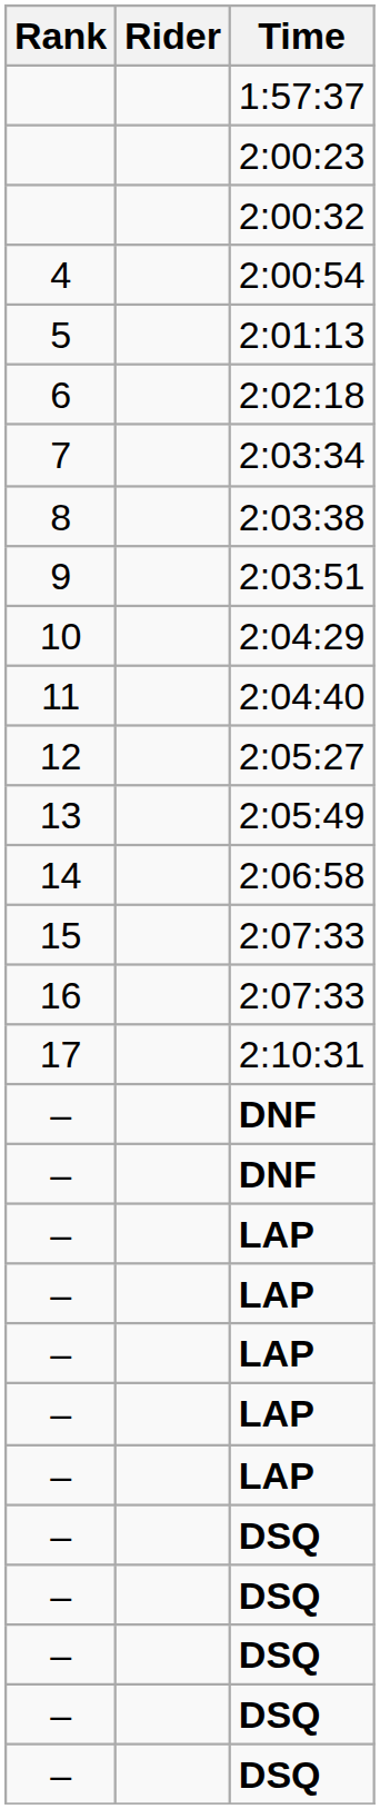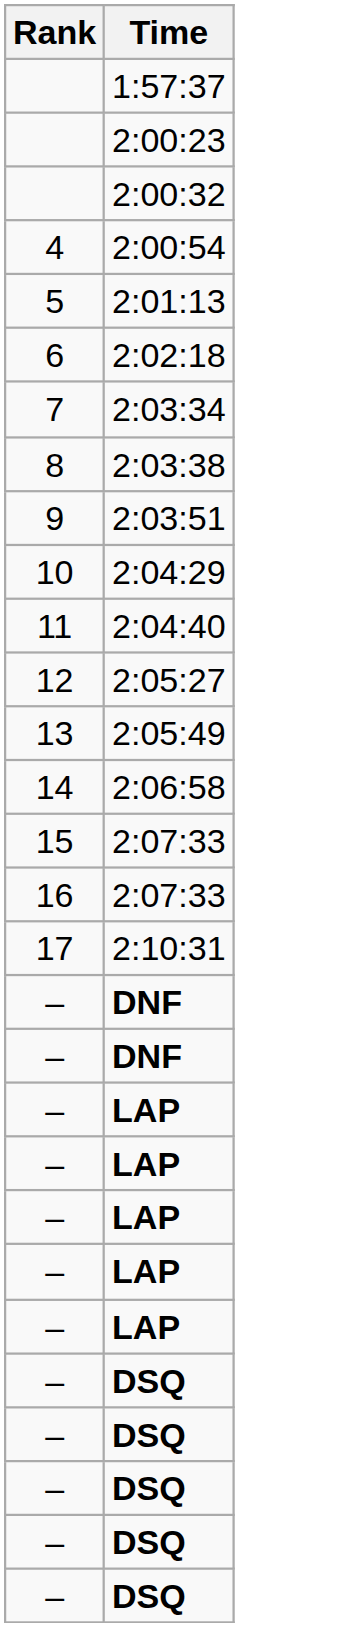 <table class="wikitable" style="font-size:95%" style="width:35em;">
 <tr>
 <th>Rank</th>
-<th>Rider</th>
 <th>Time</th>
 </tr>
 <tr>
 <td align=center></td>
-<td></td>
 <td>1:57:37</td>
 </tr>
 <tr>
 <td align=center></td>
-<td></td>
 <td>2:00:23</td>
 </tr>
 <tr>
 <td align=center></td>
-<td></td>
 <td>2:00:32</td>
 </tr>
 <tr>
 <td align=center>4</td>
-<td></td>
 <td>2:00:54</td>
 </tr>
 <tr>
 <td align=center>5</td>
-<td></td>
 <td>2:01:13</td>
 </tr>
 <tr>
 <td align=center>6</td>
-<td></td>
 <td>2:02:18</td>
 </tr>
 <tr>
 <td align=center>7</td>
-<td></td>
 <td>2:03:34</td>
 </tr>
 <tr>
 <td align=center>8</td>
-<td></td>
 <td>2:03:38</td>
 </tr>
 <tr>
 <td align=center>9</td>
-<td></td>
 <td>2:03:51</td>
 </tr>
 <tr>
 <td align=center>10</td>
-<td></td>
 <td>2:04:29</td>
 </tr>
 <tr>
 <td align=center>11</td>
-<td></td>
 <td>2:04:40</td>
 </tr>
 <tr>
 <td align=center>12</td>
-<td></td>
 <td>2:05:27</td>
 </tr>
 <tr>
 <td align=center>13</td>
-<td></td>
 <td>2:05:49</td>
 </tr>
 <tr>
 <td align=center>14</td>
-<td></td>
 <td>2:06:58</td>
 </tr>
 <tr>
 <td align=center>15</td>
-<td></td>
 <td>2:07:33</td>
 </tr>
 <tr>
 <td align=center>16</td>
-<td></td>
 <td>2:07:33</td>
 </tr>
 <tr>
 <td align=center>17</td>
-<td></td>
 <td>2:10:31</td>
 </tr>
 <tr>
 <td align=center>–</td>
-<td></td>
 <td><strong>DNF</strong></td>
 </tr>
 <tr>
 <td align=center>–</td>
-<td></td>
 <td><strong>DNF</strong></td>
 </tr>
 <tr>
 <td align=center>–</td>
-<td></td>
 <td><strong>LAP</strong></td>
 </tr>
 <tr>
 <td align=center>–</td>
-<td></td>
 <td><strong>LAP</strong></td>
 </tr>
 <tr>
 <td align=center>–</td>
-<td></td>
 <td><strong>LAP</strong></td>
 </tr>
 <tr>
 <td align=center>–</td>
-<td></td>
 <td><strong>LAP</strong></td>
 </tr>
 <tr>
 <td align=center>–</td>
-<td></td>
 <td><strong>LAP</strong></td>
 </tr>
 <tr>
 <td align=center>–</td>
-<td></td>
 <td><strong>DSQ</strong></td>
 </tr>
 <tr>
 <td align=center>–</td>
-<td></td>
 <td><strong>DSQ</strong></td>
 </tr>
 <tr>
 <td align=center>–</td>
-<td></td>
 <td><strong>DSQ</strong></td>
 </tr>
 <tr>
 <td align=center>–</td>
-<td></td>
 <td><strong>DSQ</strong></td>
 </tr>
 <tr>
 <td align=center>–</td>
-<td></td>
 <td><strong>DSQ</strong></td>
 </tr>
 </table>
